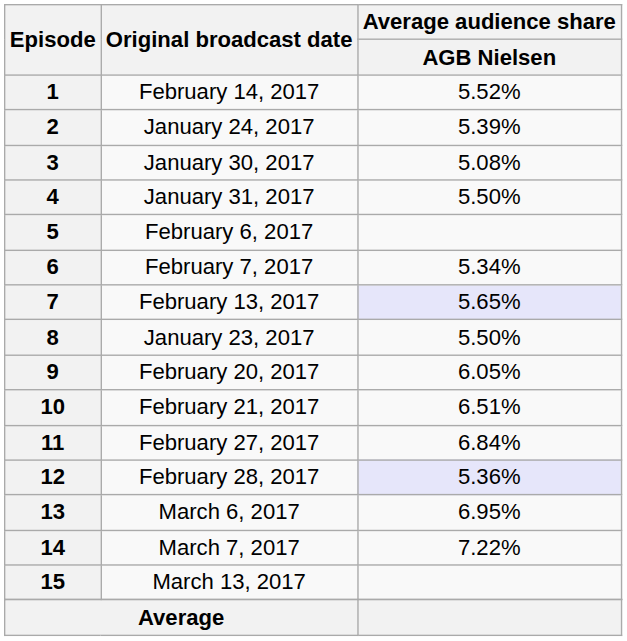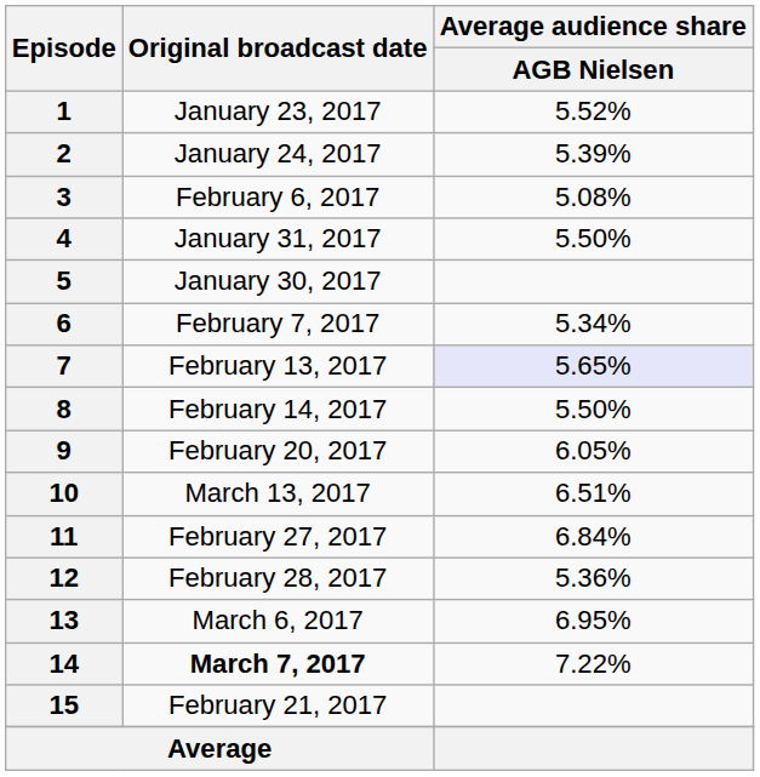 <table class=wikitable style="text-align:center">
 <tr>
 <th rowspan="2">Episode</th>
 <th rowspan="2">Original broadcast date</th>
 <th colspan="2">Average audience share</th>
 </tr>
 <tr>
 <th>AGB Nielsen</th>
 </tr>
 <tr>
 <th>1</th>
-<td>February 14, 2017</td>
+<td>January 23, 2017</td>
 <td>5.52%</td>
 </tr>
 <tr>
 <th>2</th>
 <td>January 24, 2017</td>
 <td>5.39%</td>
 </tr>
 <tr>
 <th>3</th>
-<td>January 30, 2017</td>
+<td>February 6, 2017</td>
 <td>5.08%</td>
 </tr>
 <tr>
 <th>4</th>
 <td>January 31, 2017</td>
 <td>5.50%</td>
 </tr>
 <tr>
 <th>5</th>
-<td>February 6, 2017</td>
+<td>January 30, 2017</td>
 <td></td>
 </tr>
 <tr>
 <th>6</th>
 <td>February 7, 2017</td>
 <td>5.34%</td>
 </tr>
 <tr>
 <th>7</th>
 <td>February 13, 2017</td>
 <td style="background: lavender;">5.65%</td>
 </tr>
 <tr>
 <th>8</th>
-<td>January 23, 2017</td>
+<td>February 14, 2017</td>
 <td>5.50%</td>
 </tr>
 <tr>
 <th>9</th>
 <td>February 20, 2017</td>
 <td>6.05%</td>
 </tr>
 <tr>
 <th>10</th>
-<td>February 21, 2017</td>
+<td>March 13, 2017</td>
 <td>6.51%</td>
 </tr>
 <tr>
 <th>11</th>
 <td>February 27, 2017</td>
 <td>6.84%</td>
 </tr>
 <tr>
 <th>12</th>
 <td>February 28, 2017</td>
-<td style="background: lavender;">5.36%</td>
+<td>5.36%</td>
 </tr>
 <tr>
 <th>13</th>
 <td>March 6, 2017</td>
 <td>6.95%</td>
 </tr>
 <tr>
 <th>14</th>
-<td>March 7, 2017</td>
+<td><strong>March 7, 2017</strong></td>
 <td>7.22%</td>
 </tr>
 <tr>
 <th>15</th>
-<td>March 13, 2017</td>
+<td>February 21, 2017</td>
 <td></td>
 </tr>
 <tr>
 </tr>
 <tr>
 <th colspan="2">Average</th>
 <th></th>
 </tr>
 </table>
